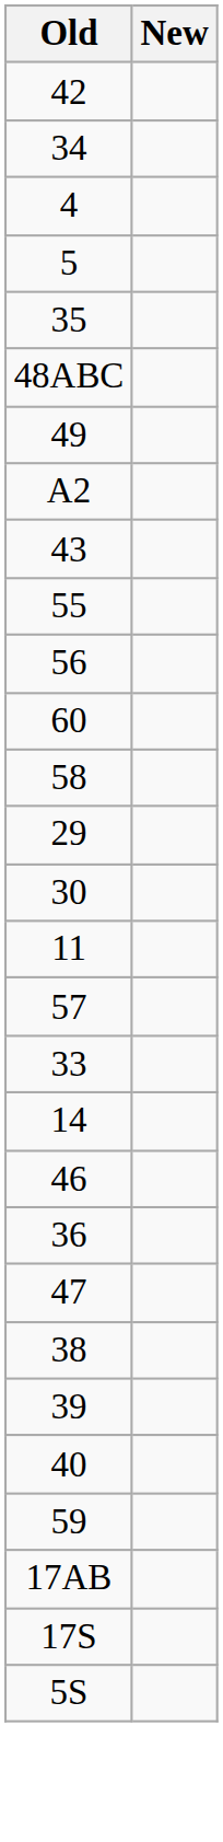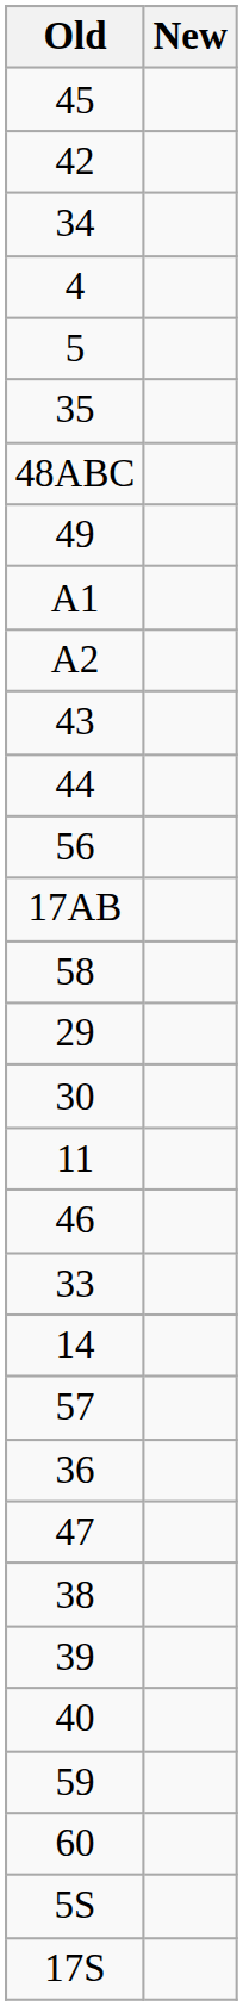 <table class="wikitable centre alternance" style="text-align:center;">
 <tr>
 <th>Old</th>
 <th>New</th>
+</tr>
+<tr>
+<td>45</td>
+<td></td>
 </tr>
 <tr>
 <td>42</td>
 <td></td>
 </tr>
 <tr>
 <td>34</td>
 <td></td>
 </tr>
 <tr>
 <td>4</td>
 <td></td>
 </tr>
 <tr>
 <td>5</td>
 <td></td>
 </tr>
 <tr>
 <td>35</td>
 <td></td>
 </tr>
 <tr>
 <td>48ABC</td>
 <td></td>
 </tr>
 <tr>
 <td>49</td>
 <td></td>
 </tr>
 <tr>
+<td>A1</td>
+<td></td>
+</tr>
+<tr>
 <td>A2</td>
 <td></td>
 </tr>
 <tr>
 <td>43</td>
 <td></td>
 </tr>
 <tr>
-<td>55</td>
+<td>44</td>
 <td></td>
 </tr>
 <tr>
 <td>56</td>
 <td></td>
 </tr>
 <tr>
-<td>60</td>
+<td>17AB</td>
 <td></td>
 </tr>
 <tr>
 <td>58</td>
 <td></td>
 </tr>
 <tr>
 <td>29</td>
 <td></td>
 </tr>
 <tr>
 <td>30</td>
 <td></td>
 </tr>
 <tr>
 <td>11</td>
 <td></td>
 </tr>
 <tr>
-<td>57</td>
+<td>46</td>
 <td></td>
 </tr>
 <tr>
 <td>33</td>
 <td></td>
 </tr>
 <tr>
 <td>14</td>
 <td></td>
 </tr>
 <tr>
-<td>46</td>
+<td>57</td>
 <td></td>
 </tr>
 <tr>
 <td>36</td>
 <td></td>
 </tr>
 <tr>
 <td>47</td>
 <td></td>
 </tr>
 <tr>
 <td>38</td>
 <td></td>
 </tr>
 <tr>
 <td>39</td>
 <td></td>
 </tr>
 <tr>
 <td>40</td>
 <td></td>
 </tr>
 <tr>
 <td>59</td>
 <td></td>
 </tr>
 <tr>
-<td>17AB</td>
+<td>60</td>
+<td></td>
+</tr>
+<tr>
+<td>5S</td>
 <td></td>
 </tr>
 <tr>
 <td>17S</td>
 <td></td>
 </tr>
-<tr>
-<td>5S</td>
-<td></td>
-</tr>
 </table>
